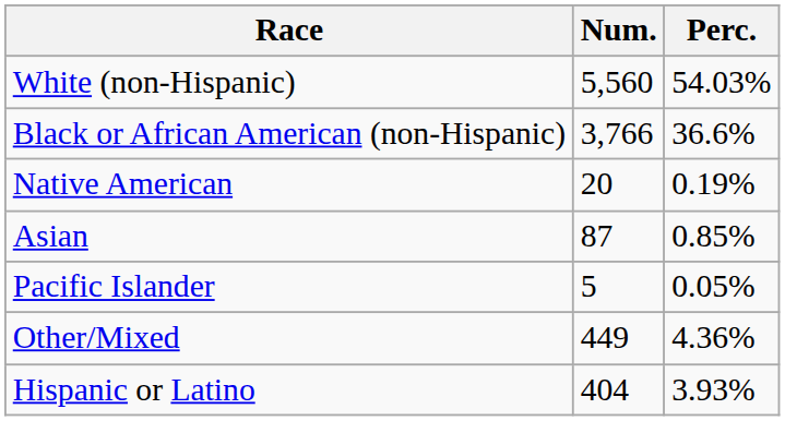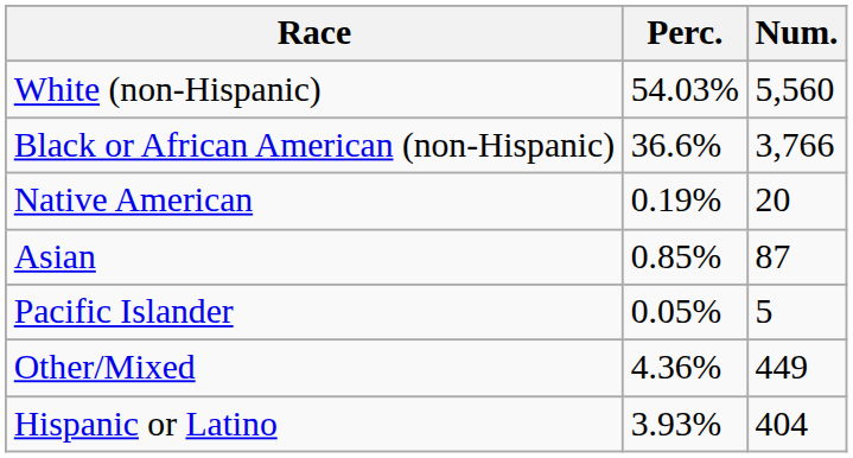 <table class="wikitable">
 <tr>
 <th>Race</th>
+<th>Perc.</th>
 <th>Num.</th>
-<th>Perc.</th>
 </tr>
 <tr>
 <td><a href='#'>White</a> (non-Hispanic)</td>
+<td>54.03%</td>
 <td>5,560</td>
-<td>54.03%</td>
 </tr>
 <tr>
 <td><a href='#'>Black or African American</a> (non-Hispanic)</td>
+<td>36.6%</td>
 <td>3,766</td>
-<td>36.6%</td>
 </tr>
 <tr>
 <td><a href='#'>Native American</a></td>
+<td>0.19%</td>
 <td>20</td>
-<td>0.19%</td>
 </tr>
 <tr>
 <td><a href='#'>Asian</a></td>
+<td>0.85%</td>
 <td>87</td>
-<td>0.85%</td>
 </tr>
 <tr>
 <td><a href='#'>Pacific Islander</a></td>
+<td>0.05%</td>
 <td>5</td>
-<td>0.05%</td>
 </tr>
 <tr>
 <td><a href='#'>Other/Mixed</a></td>
+<td>4.36%</td>
 <td>449</td>
-<td>4.36%</td>
 </tr>
 <tr>
 <td><a href='#'>Hispanic</a> or <a href='#'>Latino</a></td>
+<td>3.93%</td>
 <td>404</td>
-<td>3.93%</td>
 </tr>
 </table>
